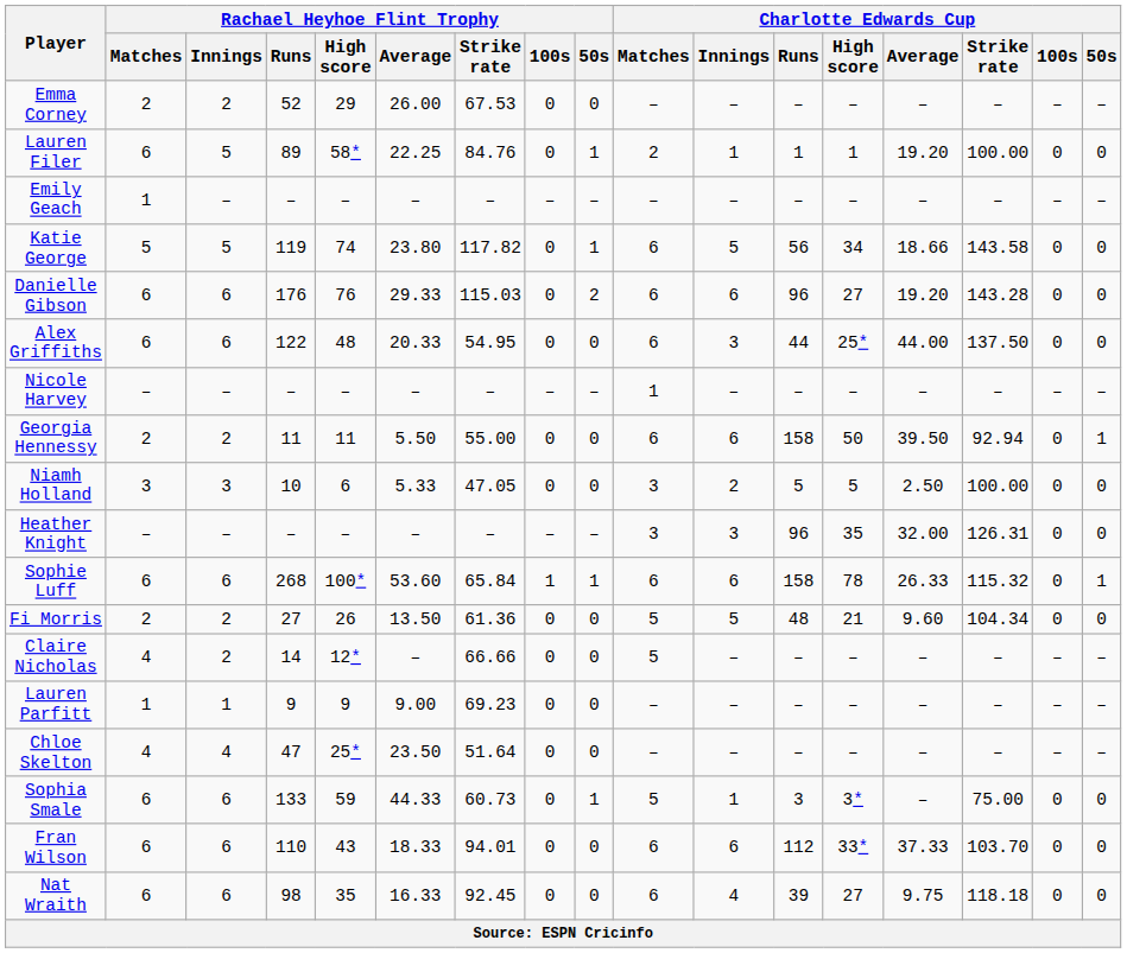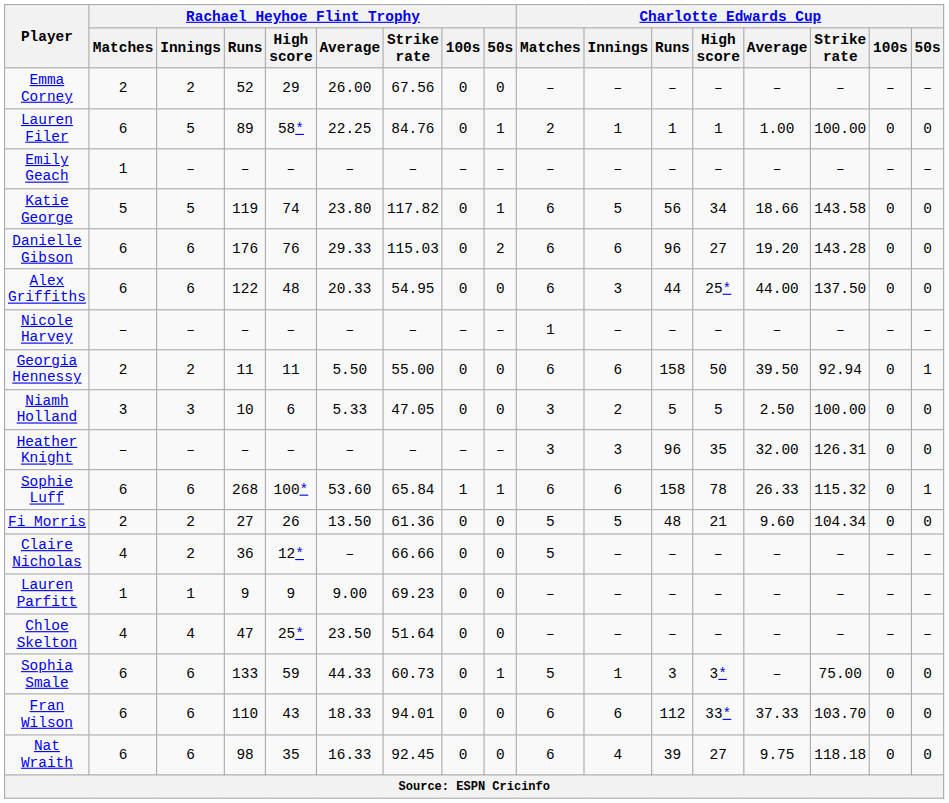 <table class="wikitable" style="text-align:center; width:90%;">
 <tr>
 <th rowspan=2>Player</th>
 <th colspan=8><a href='#'>Rachael Heyhoe Flint Trophy</a></th>
 <th colspan=8><a href='#'>Charlotte Edwards Cup</a></th>
 </tr>
 <tr>
 <th>Matches</th>
 <th>Innings</th>
 <th>Runs</th>
 <th>High score</th>
 <th>Average</th>
 <th>Strike rate</th>
 <th>100s</th>
 <th>50s</th>
 <th>Matches</th>
 <th>Innings</th>
 <th>Runs</th>
 <th>High score</th>
 <th>Average</th>
 <th>Strike rate</th>
 <th>100s</th>
 <th>50s</th>
 </tr>
 <tr>
 <td><a href='#'>Emma Corney</a></td>
 <td>2</td>
 <td>2</td>
 <td>52</td>
 <td>29</td>
 <td>26.00</td>
-<td>67.53</td>
+<td>67.56</td>
 <td>0</td>
 <td>0</td>
 <td>–</td>
 <td>–</td>
 <td>–</td>
 <td>–</td>
 <td>–</td>
 <td>–</td>
 <td>–</td>
 <td>–</td>
 </tr>
 <tr>
 <td><a href='#'>Lauren Filer</a></td>
 <td>6</td>
 <td>5</td>
 <td>89</td>
 <td>58<a href='#'>*</a></td>
 <td>22.25</td>
 <td>84.76</td>
 <td>0</td>
 <td>1</td>
 <td>2</td>
 <td>1</td>
 <td>1</td>
 <td>1</td>
-<td>19.20</td>
+<td>1.00</td>
 <td>100.00</td>
 <td>0</td>
 <td>0</td>
 </tr>
 <tr>
 <td><a href='#'>Emily Geach</a></td>
 <td>1</td>
 <td>–</td>
 <td>–</td>
 <td>–</td>
 <td>–</td>
 <td>–</td>
 <td>–</td>
 <td>–</td>
 <td>–</td>
 <td>–</td>
 <td>–</td>
 <td>–</td>
 <td>–</td>
 <td>–</td>
 <td>–</td>
 <td>–</td>
 </tr>
 <tr>
 <td><a href='#'>Katie George</a></td>
 <td>5</td>
 <td>5</td>
 <td>119</td>
 <td>74</td>
 <td>23.80</td>
 <td>117.82</td>
 <td>0</td>
 <td>1</td>
 <td>6</td>
 <td>5</td>
 <td>56</td>
 <td>34</td>
 <td>18.66</td>
 <td>143.58</td>
 <td>0</td>
 <td>0</td>
 </tr>
 <tr>
 <td><a href='#'>Danielle Gibson</a></td>
 <td>6</td>
 <td>6</td>
 <td>176</td>
 <td>76</td>
 <td>29.33</td>
 <td>115.03</td>
 <td>0</td>
 <td>2</td>
 <td>6</td>
 <td>6</td>
 <td>96</td>
 <td>27</td>
 <td>19.20</td>
 <td>143.28</td>
 <td>0</td>
 <td>0</td>
 </tr>
 <tr>
 <td><a href='#'>Alex Griffiths</a></td>
 <td>6</td>
 <td>6</td>
 <td>122</td>
 <td>48</td>
 <td>20.33</td>
 <td>54.95</td>
 <td>0</td>
 <td>0</td>
 <td>6</td>
 <td>3</td>
 <td>44</td>
 <td>25<a href='#'>*</a></td>
 <td>44.00</td>
 <td>137.50</td>
 <td>0</td>
 <td>0</td>
 </tr>
 <tr>
 <td><a href='#'>Nicole Harvey</a></td>
 <td>–</td>
 <td>–</td>
 <td>–</td>
 <td>–</td>
 <td>–</td>
 <td>–</td>
 <td>–</td>
 <td>–</td>
 <td>1</td>
 <td>–</td>
 <td>–</td>
 <td>–</td>
 <td>–</td>
 <td>–</td>
 <td>–</td>
 <td>–</td>
 </tr>
 <tr>
 <td><a href='#'>Georgia Hennessy</a></td>
 <td>2</td>
 <td>2</td>
 <td>11</td>
 <td>11</td>
 <td>5.50</td>
 <td>55.00</td>
 <td>0</td>
 <td>0</td>
 <td>6</td>
 <td>6</td>
 <td>158</td>
 <td>50</td>
 <td>39.50</td>
 <td>92.94</td>
 <td>0</td>
 <td>1</td>
 </tr>
 <tr>
 <td><a href='#'>Niamh Holland</a></td>
 <td>3</td>
 <td>3</td>
 <td>10</td>
 <td>6</td>
 <td>5.33</td>
 <td>47.05</td>
 <td>0</td>
 <td>0</td>
 <td>3</td>
 <td>2</td>
 <td>5</td>
 <td>5</td>
 <td>2.50</td>
 <td>100.00</td>
 <td>0</td>
 <td>0</td>
 </tr>
 <tr>
 <td><a href='#'>Heather Knight</a></td>
 <td>–</td>
 <td>–</td>
 <td>–</td>
 <td>–</td>
 <td>–</td>
 <td>–</td>
 <td>–</td>
 <td>–</td>
 <td>3</td>
 <td>3</td>
 <td>96</td>
 <td>35</td>
 <td>32.00</td>
 <td>126.31</td>
 <td>0</td>
 <td>0</td>
 </tr>
 <tr>
 <td><a href='#'>Sophie Luff</a></td>
 <td>6</td>
 <td>6</td>
 <td>268</td>
 <td>100<a href='#'>*</a></td>
 <td>53.60</td>
 <td>65.84</td>
 <td>1</td>
 <td>1</td>
 <td>6</td>
 <td>6</td>
 <td>158</td>
 <td>78</td>
 <td>26.33</td>
 <td>115.32</td>
 <td>0</td>
 <td>1</td>
 </tr>
 <tr>
 <td><a href='#'>Fi Morris</a></td>
 <td>2</td>
 <td>2</td>
 <td>27</td>
 <td>26</td>
 <td>13.50</td>
 <td>61.36</td>
 <td>0</td>
 <td>0</td>
 <td>5</td>
 <td>5</td>
 <td>48</td>
 <td>21</td>
 <td>9.60</td>
 <td>104.34</td>
 <td>0</td>
 <td>0</td>
 </tr>
 <tr>
 <td><a href='#'>Claire Nicholas</a></td>
 <td>4</td>
 <td>2</td>
-<td>14</td>
+<td>36</td>
 <td>12<a href='#'>*</a></td>
 <td>–</td>
 <td>66.66</td>
 <td>0</td>
 <td>0</td>
 <td>5</td>
 <td>–</td>
 <td>–</td>
 <td>–</td>
 <td>–</td>
 <td>–</td>
 <td>–</td>
 <td>–</td>
 </tr>
 <tr>
 <td><a href='#'>Lauren Parfitt</a></td>
 <td>1</td>
 <td>1</td>
 <td>9</td>
 <td>9</td>
 <td>9.00</td>
 <td>69.23</td>
 <td>0</td>
 <td>0</td>
 <td>–</td>
 <td>–</td>
 <td>–</td>
 <td>–</td>
 <td>–</td>
 <td>–</td>
 <td>–</td>
 <td>–</td>
 </tr>
 <tr>
 <td><a href='#'>Chloe Skelton</a></td>
 <td>4</td>
 <td>4</td>
 <td>47</td>
 <td>25<a href='#'>*</a></td>
 <td>23.50</td>
 <td>51.64</td>
 <td>0</td>
 <td>0</td>
 <td>–</td>
 <td>–</td>
 <td>–</td>
 <td>–</td>
 <td>–</td>
 <td>–</td>
 <td>–</td>
 <td>–</td>
 </tr>
 <tr>
 <td><a href='#'>Sophia Smale</a></td>
 <td>6</td>
 <td>6</td>
 <td>133</td>
 <td>59</td>
 <td>44.33</td>
 <td>60.73</td>
 <td>0</td>
 <td>1</td>
 <td>5</td>
 <td>1</td>
 <td>3</td>
 <td>3<a href='#'>*</a></td>
 <td>–</td>
 <td>75.00</td>
 <td>0</td>
 <td>0</td>
 </tr>
 <tr>
 <td><a href='#'>Fran Wilson</a></td>
 <td>6</td>
 <td>6</td>
 <td>110</td>
 <td>43</td>
 <td>18.33</td>
 <td>94.01</td>
 <td>0</td>
 <td>0</td>
 <td>6</td>
 <td>6</td>
 <td>112</td>
 <td>33<a href='#'>*</a></td>
 <td>37.33</td>
 <td>103.70</td>
 <td>0</td>
 <td>0</td>
 </tr>
 <tr>
 <td><a href='#'>Nat Wraith</a></td>
 <td>6</td>
 <td>6</td>
 <td>98</td>
 <td>35</td>
 <td>16.33</td>
 <td>92.45</td>
 <td>0</td>
 <td>0</td>
 <td>6</td>
 <td>4</td>
 <td>39</td>
 <td>27</td>
 <td>9.75</td>
 <td>118.18</td>
 <td>0</td>
 <td>0</td>
 </tr>
 <tr>
 <th colspan="17"><small>Source: ESPN Cricinfo</small></th>
 </tr>
 </table>
